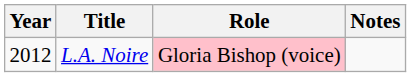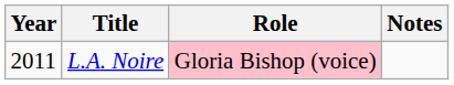 <table class="wikitable sortable">
 <tr>
 <th>Year</th>
 <th>Title</th>
 <th>Role</th>
 <th class="unsortable">Notes</th>
 </tr>
 <tr>
-<td>2012</td>
+<td>2011</td>
 <td><em><a href='#'>L.A. Noire</a></em></td>
 <td style="background: pink;">Gloria Bishop (voice)</td>
 <td></td>
 </tr>
 </table>
